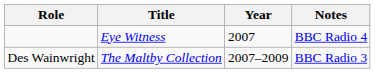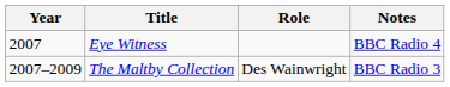 <table class="wikitable sortable">
 <tr>
+<th>Year</th>
+<th>Title</th>
 <th>Role</th>
-<th>Title</th>
-<th>Year</th>
 <th class="unsortable">Notes</th>
 </tr>
 <tr>
+<td>2007</td>
+<td><em><a href='#'>Eye Witness</a></em></td>
 <td></td>
-<td><em><a href='#'>Eye Witness</a></em></td>
-<td>2007</td>
 <td><a href='#'>BBC Radio 4</a></td>
 </tr>
 <tr>
+<td>2007–2009</td>
+<td><em><a href='#'>The Maltby Collection</a></em></td>
 <td>Des Wainwright</td>
-<td><em><a href='#'>The Maltby Collection</a></em></td>
-<td>2007–2009</td>
 <td><a href='#'>BBC Radio 3</a></td>
 </tr>
 </table>
